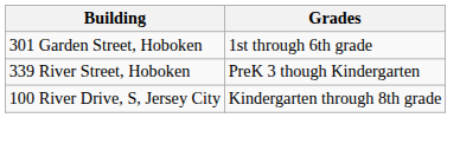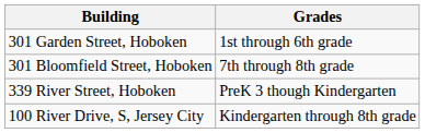 <table class="wikitable">
 <tr>
 <th>Building</th>
 <th>Grades</th>
 </tr>
 <tr>
 <td>301 Garden Street, Hoboken</td>
 <td>1st through 6th grade</td>
 </tr>
 <tr>
+<td>301 Bloomfield Street, Hoboken</td>
+<td>7th through 8th grade</td>
+</tr>
+<tr>
 <td>339 River Street, Hoboken</td>
 <td>PreK 3 though Kindergarten</td>
 </tr>
 <tr>
 <td>100 River Drive, S, Jersey City</td>
 <td>Kindergarten through 8th grade</td>
 </tr>
 </table>
